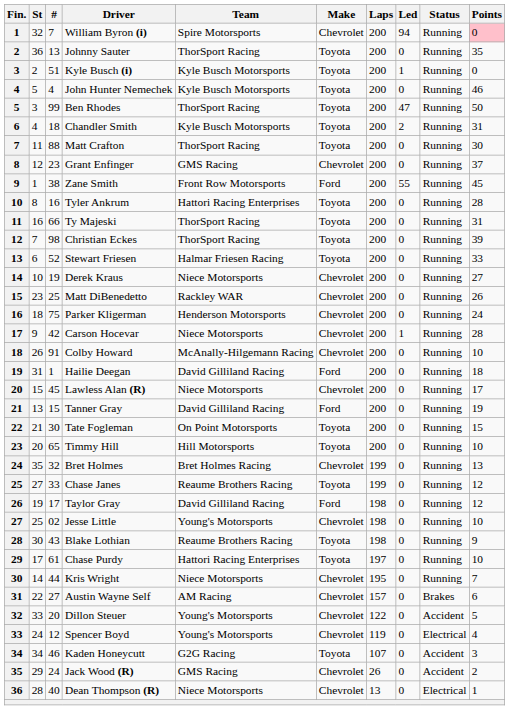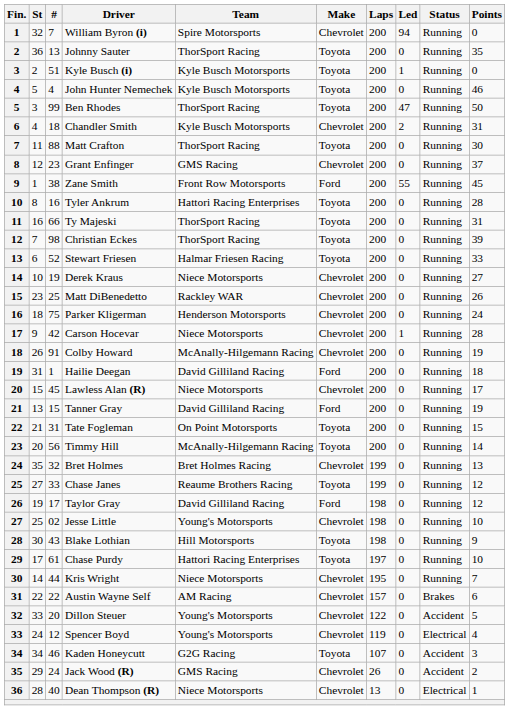 <table class="wikitable" style="font-size:95%">
 <tr>
 <th>Fin.</th>
 <th>St</th>
 <th>#</th>
 <th>Driver</th>
 <th>Team</th>
 <th>Make</th>
 <th>Laps</th>
 <th>Led</th>
 <th>Status</th>
 <th>Points</th>
 </tr>
 <tr>
 <th>1</th>
 <td>32</td>
 <td>7</td>
 <td>William Byron <strong>(i)</strong></td>
 <td>Spire Motorsports</td>
 <td>Chevrolet</td>
 <td>200</td>
 <td>94</td>
 <td>Running</td>
-<td style="background: pink;">0</td>
+<td>0</td>
 </tr>
 <tr>
 <th>2</th>
 <td>36</td>
 <td>13</td>
 <td>Johnny Sauter</td>
 <td>ThorSport Racing</td>
 <td>Toyota</td>
 <td>200</td>
 <td>0</td>
 <td>Running</td>
 <td>35</td>
 </tr>
 <tr>
 <th>3</th>
 <td>2</td>
 <td>51</td>
 <td>Kyle Busch <strong>(i)</strong></td>
 <td>Kyle Busch Motorsports</td>
 <td>Toyota</td>
 <td>200</td>
 <td>1</td>
 <td>Running</td>
 <td>0</td>
 </tr>
 <tr>
 <th>4</th>
 <td>5</td>
 <td>4</td>
 <td>John Hunter Nemechek</td>
 <td>Kyle Busch Motorsports</td>
 <td>Toyota</td>
 <td>200</td>
 <td>0</td>
 <td>Running</td>
 <td>46</td>
 </tr>
 <tr>
 <th>5</th>
 <td>3</td>
 <td>99</td>
 <td>Ben Rhodes</td>
 <td>ThorSport Racing</td>
 <td>Toyota</td>
 <td>200</td>
 <td>47</td>
 <td>Running</td>
 <td>50</td>
 </tr>
 <tr>
 <th>6</th>
 <td>4</td>
 <td>18</td>
 <td>Chandler Smith</td>
 <td>Kyle Busch Motorsports</td>
-<td>Toyota</td>
+<td>Chevrolet</td>
 <td>200</td>
 <td>2</td>
 <td>Running</td>
 <td>31</td>
 </tr>
 <tr>
 <th>7</th>
 <td>11</td>
 <td>88</td>
 <td>Matt Crafton</td>
 <td>ThorSport Racing</td>
 <td>Toyota</td>
 <td>200</td>
 <td>0</td>
 <td>Running</td>
 <td>30</td>
 </tr>
 <tr>
 <th>8</th>
 <td>12</td>
 <td>23</td>
 <td>Grant Enfinger</td>
 <td>GMS Racing</td>
 <td>Chevrolet</td>
 <td>200</td>
 <td>0</td>
 <td>Running</td>
 <td>37</td>
 </tr>
 <tr>
 <th>9</th>
 <td>1</td>
 <td>38</td>
 <td>Zane Smith</td>
 <td>Front Row Motorsports</td>
 <td>Ford</td>
 <td>200</td>
 <td>55</td>
 <td>Running</td>
 <td>45</td>
 </tr>
 <tr>
 <th>10</th>
 <td>8</td>
 <td>16</td>
 <td>Tyler Ankrum</td>
 <td>Hattori Racing Enterprises</td>
 <td>Toyota</td>
 <td>200</td>
 <td>0</td>
 <td>Running</td>
 <td>28</td>
 </tr>
 <tr>
 <th>11</th>
 <td>16</td>
 <td>66</td>
 <td>Ty Majeski</td>
 <td>ThorSport Racing</td>
 <td>Toyota</td>
 <td>200</td>
 <td>0</td>
 <td>Running</td>
 <td>31</td>
 </tr>
 <tr>
 <th>12</th>
 <td>7</td>
 <td>98</td>
 <td>Christian Eckes</td>
 <td>ThorSport Racing</td>
 <td>Toyota</td>
 <td>200</td>
 <td>0</td>
 <td>Running</td>
 <td>39</td>
 </tr>
 <tr>
 <th>13</th>
 <td>6</td>
 <td>52</td>
 <td>Stewart Friesen</td>
 <td>Halmar Friesen Racing</td>
 <td>Toyota</td>
 <td>200</td>
 <td>0</td>
 <td>Running</td>
 <td>33</td>
 </tr>
 <tr>
 <th>14</th>
 <td>10</td>
 <td>19</td>
 <td>Derek Kraus</td>
 <td>Niece Motorsports</td>
 <td>Chevrolet</td>
 <td>200</td>
 <td>0</td>
 <td>Running</td>
 <td>27</td>
 </tr>
 <tr>
 <th>15</th>
 <td>23</td>
 <td>25</td>
 <td>Matt DiBenedetto</td>
 <td>Rackley WAR</td>
 <td>Chevrolet</td>
 <td>200</td>
 <td>0</td>
 <td>Running</td>
 <td>26</td>
 </tr>
 <tr>
 <th>16</th>
 <td>18</td>
 <td>75</td>
 <td>Parker Kligerman</td>
 <td>Henderson Motorsports</td>
 <td>Chevrolet</td>
 <td>200</td>
 <td>0</td>
 <td>Running</td>
 <td>24</td>
 </tr>
 <tr>
 <th>17</th>
 <td>9</td>
 <td>42</td>
 <td>Carson Hocevar</td>
 <td>Niece Motorsports</td>
 <td>Chevrolet</td>
 <td>200</td>
 <td>1</td>
 <td>Running</td>
 <td>28</td>
 </tr>
 <tr>
 <th>18</th>
 <td>26</td>
 <td>91</td>
 <td>Colby Howard</td>
 <td>McAnally-Hilgemann Racing</td>
 <td>Chevrolet</td>
 <td>200</td>
 <td>0</td>
 <td>Running</td>
-<td>10</td>
+<td>19</td>
 </tr>
 <tr>
 <th>19</th>
 <td>31</td>
 <td>1</td>
 <td>Hailie Deegan</td>
 <td>David Gilliland Racing</td>
 <td>Ford</td>
 <td>200</td>
 <td>0</td>
 <td>Running</td>
 <td>18</td>
 </tr>
 <tr>
 <th>20</th>
 <td>15</td>
 <td>45</td>
 <td>Lawless Alan <strong>(R)</strong></td>
 <td>Niece Motorsports</td>
 <td>Chevrolet</td>
 <td>200</td>
 <td>0</td>
 <td>Running</td>
 <td>17</td>
 </tr>
 <tr>
 <th>21</th>
 <td>13</td>
 <td>15</td>
 <td>Tanner Gray</td>
 <td>David Gilliland Racing</td>
 <td>Ford</td>
 <td>200</td>
 <td>0</td>
 <td>Running</td>
 <td>19</td>
 </tr>
 <tr>
 <th>22</th>
 <td>21</td>
-<td>30</td>
+<td>31</td>
 <td>Tate Fogleman</td>
 <td>On Point Motorsports</td>
 <td>Toyota</td>
 <td>200</td>
 <td>0</td>
 <td>Running</td>
 <td>15</td>
 </tr>
 <tr>
 <th>23</th>
 <td>20</td>
-<td>65</td>
+<td>56</td>
 <td>Timmy Hill</td>
-<td>Hill Motorsports</td>
+<td>McAnally-Hilgemann Racing</td>
 <td>Toyota</td>
 <td>200</td>
 <td>0</td>
 <td>Running</td>
-<td>10</td>
+<td>14</td>
 </tr>
 <tr>
 <th>24</th>
 <td>35</td>
 <td>32</td>
 <td>Bret Holmes</td>
 <td>Bret Holmes Racing</td>
 <td>Chevrolet</td>
 <td>199</td>
 <td>0</td>
 <td>Running</td>
 <td>13</td>
 </tr>
 <tr>
 <th>25</th>
 <td>27</td>
 <td>33</td>
 <td>Chase Janes</td>
 <td>Reaume Brothers Racing</td>
 <td>Toyota</td>
 <td>199</td>
 <td>0</td>
 <td>Running</td>
 <td>12</td>
 </tr>
 <tr>
 <th>26</th>
 <td>19</td>
 <td>17</td>
 <td>Taylor Gray</td>
 <td>David Gilliland Racing</td>
 <td>Ford</td>
 <td>198</td>
 <td>0</td>
 <td>Running</td>
 <td>12</td>
 </tr>
 <tr>
 <th>27</th>
 <td>25</td>
 <td>02</td>
 <td>Jesse Little</td>
 <td>Young's Motorsports</td>
 <td>Chevrolet</td>
 <td>198</td>
 <td>0</td>
 <td>Running</td>
 <td>10</td>
 </tr>
 <tr>
 <th>28</th>
 <td>30</td>
 <td>43</td>
 <td>Blake Lothian</td>
-<td>Reaume Brothers Racing</td>
+<td>Hill Motorsports</td>
 <td>Toyota</td>
 <td>198</td>
 <td>0</td>
 <td>Running</td>
 <td>9</td>
 </tr>
 <tr>
 <th>29</th>
 <td>17</td>
 <td>61</td>
 <td>Chase Purdy</td>
 <td>Hattori Racing Enterprises</td>
 <td>Toyota</td>
 <td>197</td>
 <td>0</td>
 <td>Running</td>
 <td>10</td>
 </tr>
 <tr>
 <th>30</th>
 <td>14</td>
 <td>44</td>
 <td>Kris Wright</td>
 <td>Niece Motorsports</td>
 <td>Chevrolet</td>
 <td>195</td>
 <td>0</td>
 <td>Running</td>
 <td>7</td>
 </tr>
 <tr>
 <th>31</th>
 <td>22</td>
-<td>27</td>
+<td>22</td>
 <td>Austin Wayne Self</td>
 <td>AM Racing</td>
 <td>Chevrolet</td>
 <td>157</td>
 <td>0</td>
 <td>Brakes</td>
 <td>6</td>
 </tr>
 <tr>
 <th>32</th>
 <td>33</td>
 <td>20</td>
 <td>Dillon Steuer</td>
 <td>Young's Motorsports</td>
 <td>Chevrolet</td>
 <td>122</td>
 <td>0</td>
 <td>Accident</td>
 <td>5</td>
 </tr>
 <tr>
 <th>33</th>
 <td>24</td>
 <td>12</td>
 <td>Spencer Boyd</td>
 <td>Young's Motorsports</td>
 <td>Chevrolet</td>
 <td>119</td>
 <td>0</td>
 <td>Electrical</td>
 <td>4</td>
 </tr>
 <tr>
 <th>34</th>
 <td>34</td>
 <td>46</td>
 <td>Kaden Honeycutt</td>
 <td>G2G Racing</td>
 <td>Toyota</td>
 <td>107</td>
 <td>0</td>
 <td>Accident</td>
 <td>3</td>
 </tr>
 <tr>
 <th>35</th>
 <td>29</td>
 <td>24</td>
 <td>Jack Wood <strong>(R)</strong></td>
 <td>GMS Racing</td>
 <td>Chevrolet</td>
 <td>26</td>
 <td>0</td>
 <td>Accident</td>
 <td>2</td>
 </tr>
 <tr>
 <th>36</th>
 <td>28</td>
 <td>40</td>
 <td>Dean Thompson <strong>(R)</strong></td>
 <td>Niece Motorsports</td>
 <td>Chevrolet</td>
 <td>13</td>
 <td>0</td>
 <td>Electrical</td>
 <td>1</td>
 </tr>
 <tr>
 <th colspan="10"></th>
 </tr>
 </table>
